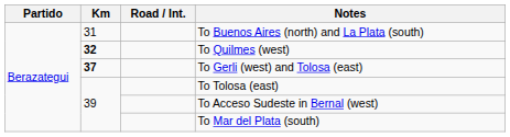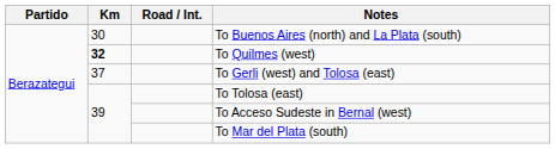 <table class="wikitable sortable" style="width:700px";>
 <tr>
 <th width=100px>Partido</th>
 <th width=50px>Km</th>
 <th width=100px>Road / Int.</th>
 <th width=450px class=unsortable>Notes</th>
 </tr>
 <tr>
 <td rowspan=6><a href='#'>Berazategui</a></td>
-<td>31</td>
+<td>30</td>
 <td> </td>
 <td>To <a href='#'>Buenos Aires</a> (north) and <a href='#'>La Plata</a> (south)</td>
 </tr>
 <tr>
 <td><strong>32</strong></td>
 <td> </td>
 <td>To <a href='#'>Quilmes</a> (west)</td>
 </tr>
 <tr>
-<td><strong>37</strong></td>
+<td>37</td>
 <td>  </td>
 <td>To <a href='#'>Gerli</a> (west) and <a href='#'>Tolosa</a> (east)</td>
 </tr>
 <tr>
 <td rowspan=3>39</td>
 <td> </td>
 <td>To Tolosa (east)</td>
 </tr>
 <tr>
 <td>  </td>
 <td>To Acceso Sudeste in <a href='#'>Bernal</a> (west)</td>
 </tr>
 <tr>
 <td> </td>
 <td>To <a href='#'>Mar del Plata</a> (south)</td>
 </tr>
 </table>
